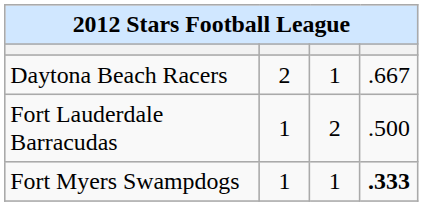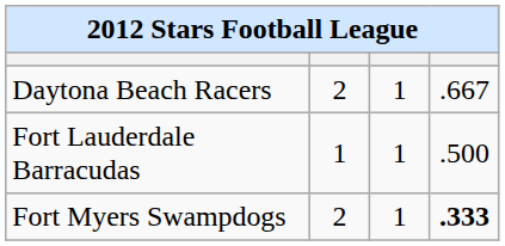 <table class="wikitable" style="font-size: 95%;">
 <tr>
 <th colspan="10" style="background-color: #D0E7FF;text-align:center;vertical-align:middle;">2012 Stars Football League</th>
 </tr>
 <tr>
 <th width="155"></th>
 <th width="25"></th>
 <th width="25"></th>
 <th width="30"></th>
 </tr>
 <tr>
 <td style="text-align:left;">Daytona Beach Racers</td>
 <td style="text-align:center;">2</td>
 <td style="text-align:center;">1</td>
 <td style="text-align:center;">.667</td>
 </tr>
 <tr>
 <td style="text-align:left;">Fort Lauderdale Barracudas</td>
 <td style="text-align:center;">1</td>
-<td style="text-align:center;">2</td>
+<td style="text-align:center;">1</td>
 <td style="text-align:center;">.500</td>
 </tr>
 <tr>
 <td style="text-align:left;">Fort Myers Swampdogs</td>
-<td style="text-align:center;">1</td>
+<td style="text-align:center;">2</td>
 <td style="text-align:center;">1</td>
 <td style="text-align:center;"><strong>.333</strong></td>
 </tr>
 </table>
